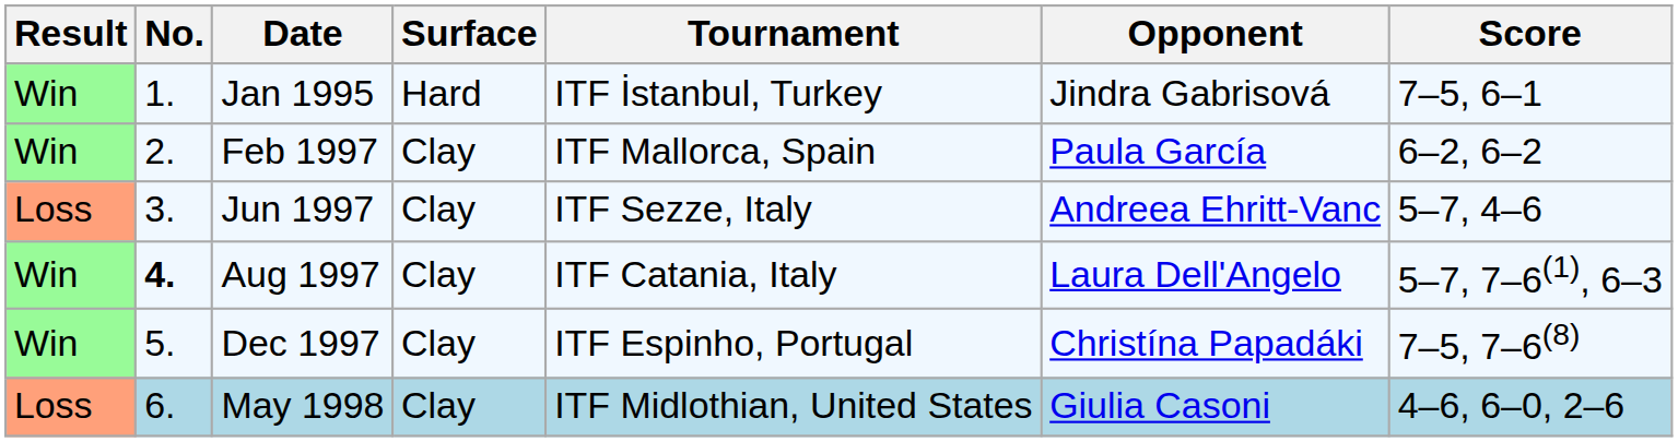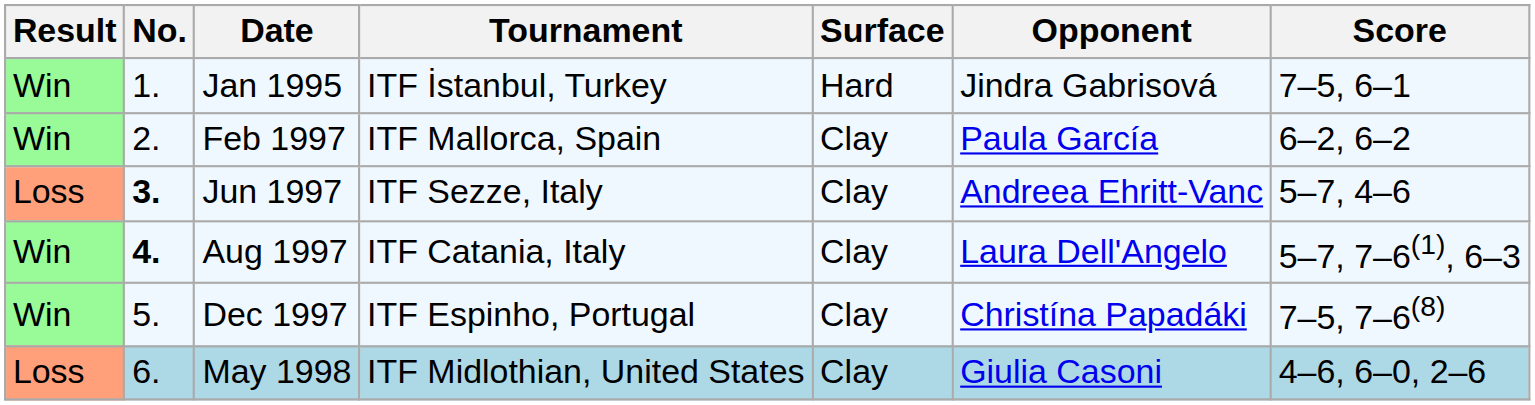 <table class=wikitable>
 <tr>
 <th>Result</th>
 <th>No.</th>
 <th>Date</th>
+<th>Tournament</th>
 <th>Surface</th>
-<th>Tournament</th>
 <th>Opponent</th>
 <th>Score</th>
 </tr>
 <tr style="background:#f0f8ff;">
 <td bgcolor="98FB98">Win</td>
 <td>1.</td>
 <td>Jan 1995</td>
+<td>ITF İstanbul, Turkey</td>
 <td>Hard</td>
-<td>ITF İstanbul, Turkey</td>
 <td> Jindra Gabrisová</td>
 <td>7–5, 6–1</td>
 </tr>
 <tr style="background:#f0f8ff;">
 <td bgcolor="98FB98">Win</td>
 <td>2.</td>
 <td>Feb 1997</td>
+<td>ITF Mallorca, Spain</td>
 <td>Clay</td>
-<td>ITF Mallorca, Spain</td>
 <td> <a href='#'>Paula García</a></td>
 <td>6–2, 6–2</td>
 </tr>
 <tr style="background:#f0f8ff;">
 <td bgcolor="FFA07A">Loss</td>
-<td>3.</td>
+<td><strong>3.</strong></td>
 <td>Jun 1997</td>
+<td>ITF Sezze, Italy</td>
 <td>Clay</td>
-<td>ITF Sezze, Italy</td>
 <td> <a href='#'>Andreea Ehritt-Vanc</a></td>
 <td>5–7, 4–6</td>
 </tr>
 <tr style="background:#f0f8ff;">
 <td bgcolor="98FB98">Win</td>
 <td><strong>4.</strong></td>
 <td>Aug 1997</td>
+<td>ITF Catania, Italy</td>
 <td>Clay</td>
-<td>ITF Catania, Italy</td>
 <td> <a href='#'>Laura Dell'Angelo</a></td>
 <td>5–7, 7–6<sup>(1)</sup>, 6–3</td>
 </tr>
 <tr style="background:#f0f8ff;">
 <td bgcolor="98FB98">Win</td>
 <td>5.</td>
 <td>Dec 1997</td>
+<td>ITF Espinho, Portugal</td>
 <td>Clay</td>
-<td>ITF Espinho, Portugal</td>
 <td> <a href='#'>Christína Papadáki</a></td>
 <td>7–5, 7–6<sup>(8)</sup></td>
 </tr>
 <tr style="background:lightblue;">
 <td bgcolor="FFA07A">Loss</td>
 <td>6.</td>
 <td>May 1998</td>
+<td>ITF Midlothian, United States</td>
 <td>Clay</td>
-<td>ITF Midlothian, United States</td>
 <td> <a href='#'>Giulia Casoni</a></td>
 <td>4–6, 6–0, 2–6</td>
 </tr>
 </table>
